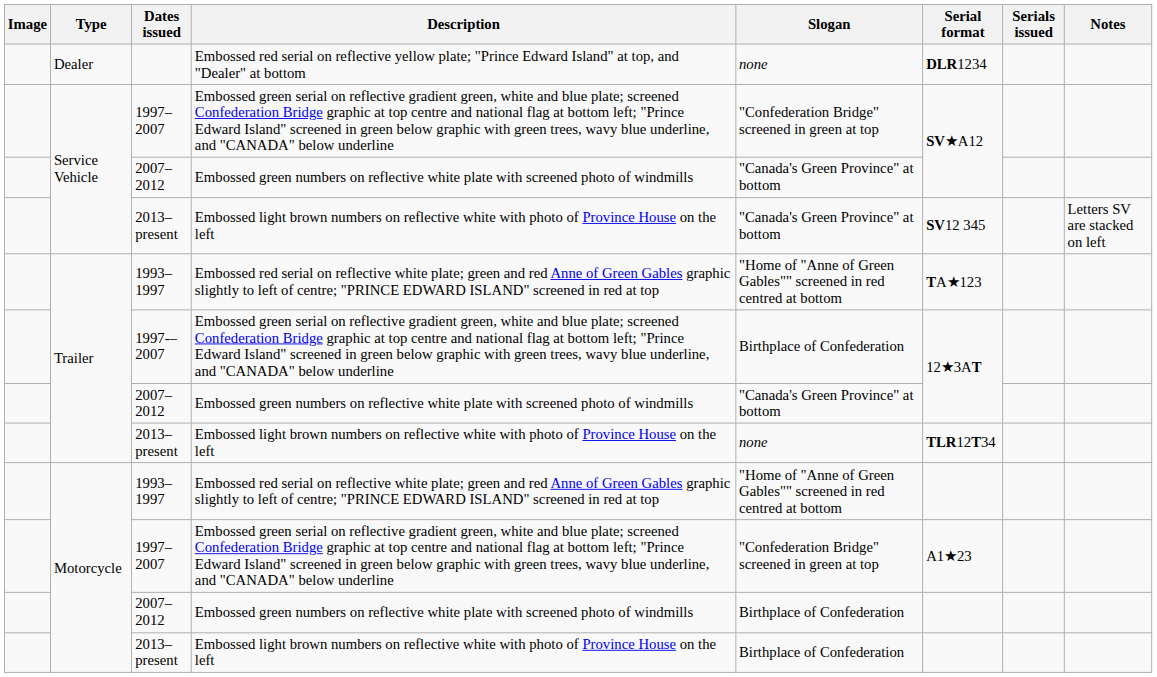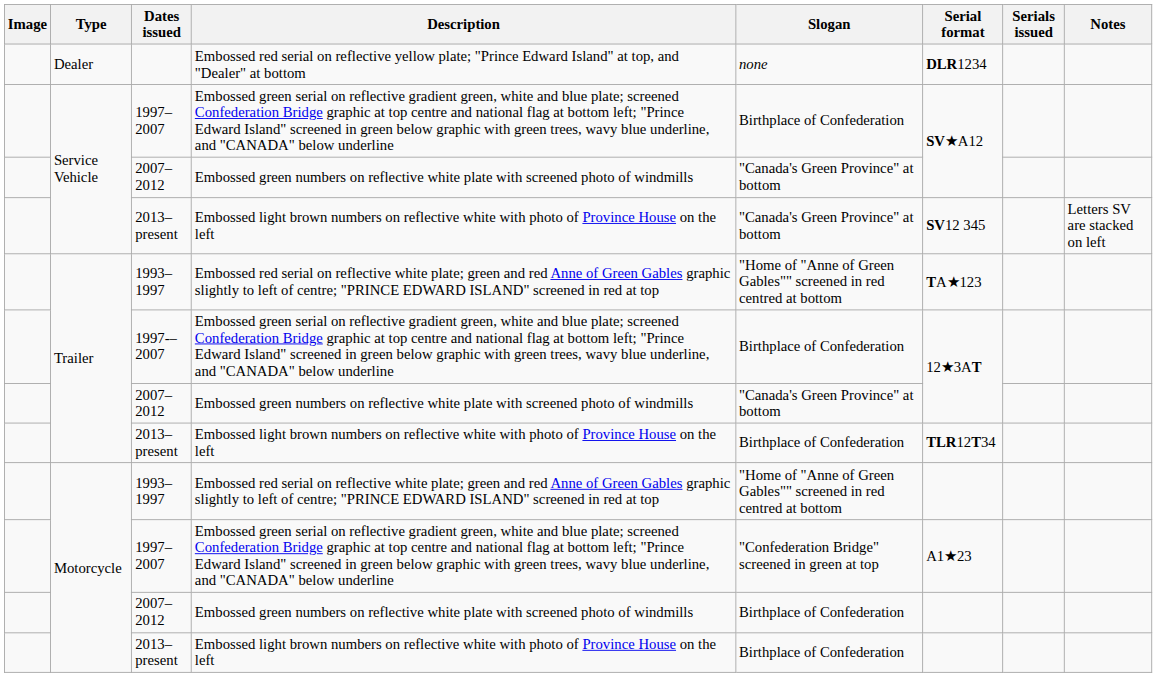 <table class="wikitable">
 <tr>
 <th>Image</th>
 <th>Type</th>
 <th>Dates issued</th>
 <th>Description</th>
 <th>Slogan</th>
 <th>Serial format</th>
 <th>Serials issued</th>
 <th>Notes</th>
 </tr>
 <tr>
 <td></td>
 <td>Dealer</td>
 <td></td>
 <td>Embossed red serial on reflective yellow plate; "Prince Edward Island" at top, and "Dealer" at bottom</td>
 <td><em>none</em></td>
 <td><strong>DLR</strong>1234</td>
 <td></td>
 <td></td>
 </tr>
 <tr>
 <td></td>
 <td rowspan="3">Service Vehicle</td>
 <td>1997–2007</td>
 <td>Embossed green serial on reflective gradient green, white and blue plate; screened <a href='#'>Confederation Bridge</a> graphic at top centre and national flag at bottom left; "Prince Edward Island" screened in green below graphic with green trees, wavy blue underline, and "CANADA" below underline</td>
-<td>"Confederation Bridge" screened in green at top</td>
+<td>Birthplace of Confederation</td>
 <td rowspan="2"><strong>SV</strong>★A12</td>
 <td></td>
 <td></td>
 </tr>
 <tr>
 <td></td>
 <td>2007–2012</td>
 <td>Embossed green numbers on reflective white plate with screened photo of windmills</td>
 <td>"Canada's Green Province" at bottom</td>
 <td></td>
 <td></td>
 </tr>
 <tr>
 <td></td>
 <td>2013–present</td>
 <td>Embossed light brown numbers on reflective white with photo of <a href='#'>Province House</a> on the left</td>
 <td>"Canada's Green Province" at bottom</td>
 <td><strong>SV</strong>12 345</td>
 <td></td>
 <td>Letters SV are stacked on left</td>
 </tr>
 <tr>
 <td></td>
 <td rowspan="4">Trailer</td>
 <td>1993–1997</td>
 <td>Embossed red serial on reflective white plate; green and red <a href='#'>Anne of Green Gables</a> graphic slightly to left of centre; "PRINCE EDWARD ISLAND" screened in red at top</td>
 <td>"Home of "Anne of Green Gables"" screened in red centred at bottom</td>
 <td><strong>T</strong>A★123</td>
 <td></td>
 <td></td>
 </tr>
 <tr>
 <td></td>
 <td>1997-–2007</td>
 <td>Embossed green serial on reflective gradient green, white and blue plate; screened <a href='#'>Confederation Bridge</a> graphic at top centre and national flag at bottom left; "Prince Edward Island" screened in green below graphic with green trees, wavy blue underline, and "CANADA" below underline</td>
 <td>Birthplace of Confederation</td>
 <td rowspan="2">12★3A<strong>T</strong></td>
 <td></td>
 <td></td>
 </tr>
 <tr>
 <td></td>
 <td>2007–2012</td>
 <td>Embossed green numbers on reflective white plate with screened photo of windmills</td>
 <td>"Canada's Green Province" at bottom</td>
 <td></td>
 <td></td>
 </tr>
 <tr>
 <td></td>
 <td>2013–present</td>
 <td>Embossed light brown numbers on reflective white with photo of <a href='#'>Province House</a> on the left</td>
-<td><em>none</em></td>
+<td>Birthplace of Confederation</td>
 <td><strong>TLR</strong>12<strong>T</strong>34</td>
 <td></td>
 </tr>
 <tr>
 <td></td>
 <td rowspan="4">Motorcycle</td>
 <td>1993–1997</td>
 <td>Embossed red serial on reflective white plate; green and red <a href='#'>Anne of Green Gables</a> graphic slightly to left of centre; "PRINCE EDWARD ISLAND" screened in red at top</td>
 <td>"Home of "Anne of Green Gables"" screened in red centred at bottom</td>
 <td></td>
 <td></td>
 <td></td>
 </tr>
 <tr>
 <td></td>
 <td>1997–2007</td>
 <td>Embossed green serial on reflective gradient green, white and blue plate; screened <a href='#'>Confederation Bridge</a> graphic at top centre and national flag at bottom left; "Prince Edward Island" screened in green below graphic with green trees, wavy blue underline, and "CANADA" below underline</td>
 <td>"Confederation Bridge" screened in green at top</td>
 <td>A1★23</td>
 <td></td>
 <td></td>
 </tr>
 <tr>
 <td></td>
 <td>2007–2012</td>
 <td>Embossed green numbers on reflective white plate with screened photo of windmills</td>
 <td>Birthplace of Confederation</td>
 <td></td>
 <td></td>
 <td></td>
 </tr>
 <tr>
 <td></td>
 <td>2013–present</td>
 <td>Embossed light brown numbers on reflective white with photo of <a href='#'>Province House</a> on the left</td>
 <td>Birthplace of Confederation</td>
 <td></td>
 <td></td>
 <td></td>
 </tr>
 </table>
